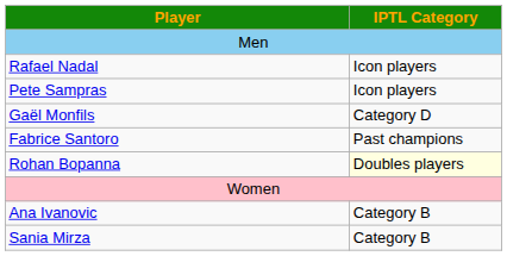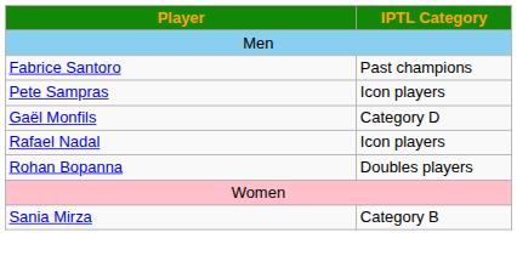 <table class="wikitable" style="text-align:left">
 <tr>
 <th style="background:#138808; color:orange" width="350px">Player</th>
 <th style="background:#138808; color:orange" width="150px">IPTL Category</th>
 </tr>
 <tr>
 <td colspan=2; style="text-align:center; background:#89CFF0">Men</td>
 </tr>
 <tr>
-<td> <a href='#'>Rafael Nadal</a></td>
-<td>Icon players</td>
+<td> <a href='#'>Fabrice Santoro</a></td>
+<td>Past champions</td>
 </tr>
 <tr>
 <td> <a href='#'>Pete Sampras</a></td>
 <td>Icon players</td>
 </tr>
 <tr>
 <td> <a href='#'>Gaël Monfils</a></td>
 <td>Category D</td>
 </tr>
 <tr>
-<td> <a href='#'>Fabrice Santoro</a></td>
-<td>Past champions</td>
+<td> <a href='#'>Rafael Nadal</a></td>
+<td>Icon players</td>
 </tr>
 <tr>
 <td> <a href='#'>Rohan Bopanna</a></td>
-<td style="background: lightyellow;">Doubles players</td>
+<td>Doubles players</td>
 </tr>
 <tr>
 <td colspan=2; style="text-align:center; background:pink">Women</td>
-</tr>
-<tr>
-<td> <a href='#'>Ana Ivanovic</a></td>
-<td>Category B</td>
 </tr>
 <tr>
 <td> <a href='#'>Sania Mirza</a></td>
 <td>Category B</td>
 </tr>
 </table>
